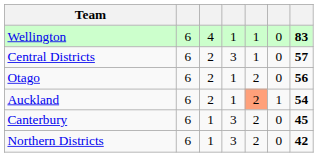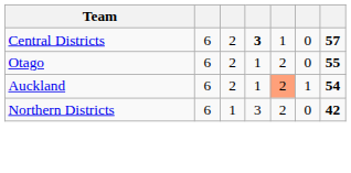 <table class="wikitable" style="text-align:center">
 <tr>
 <th style="width:200px">Team</th>
 <th width="20"></th>
 <th width="20"></th>
 <th width="20"></th>
 <th width="20"></th>
 <th width="20"></th>
 <th width="20"></th>
 </tr>
-<tr style="background:#cfc">
-<td style="text-align:left;"><a href='#'>Wellington</a></td>
-<td>6</td>
-<td>4</td>
-<td>1</td>
-<td>1</td>
-<td>0</td>
-<td><strong>83</strong></td>
-</tr>
 <tr>
 <td style="text-align:left;"><a href='#'>Central Districts</a></td>
 <td>6</td>
 <td>2</td>
-<td>3</td>
+<td><strong>3</strong></td>
 <td>1</td>
 <td>0</td>
 <td><strong>57</strong></td>
 </tr>
 <tr>
 <td style="text-align:left;"><a href='#'>Otago</a></td>
 <td>6</td>
 <td>2</td>
 <td>1</td>
 <td>2</td>
 <td>0</td>
-<td><strong>56</strong></td>
+<td><strong>55</strong></td>
 </tr>
 <tr>
 <td style="text-align:left;"><a href='#'>Auckland</a></td>
 <td>6</td>
 <td>2</td>
 <td>1</td>
 <td style="background: lightsalmon;">2</td>
 <td>1</td>
 <td><strong>54</strong></td>
 </tr>
 <tr>
-<td style="text-align:left;"><a href='#'>Canterbury</a></td>
-<td>6</td>
-<td>1</td>
-<td>3</td>
-<td>2</td>
-<td>0</td>
-<td><strong>45</strong></td>
-</tr>
-<tr>
 <td style="text-align:left;"><a href='#'>Northern Districts</a></td>
 <td>6</td>
 <td>1</td>
 <td>3</td>
 <td>2</td>
 <td>0</td>
 <td><strong>42</strong></td>
 </tr>
 </table>
